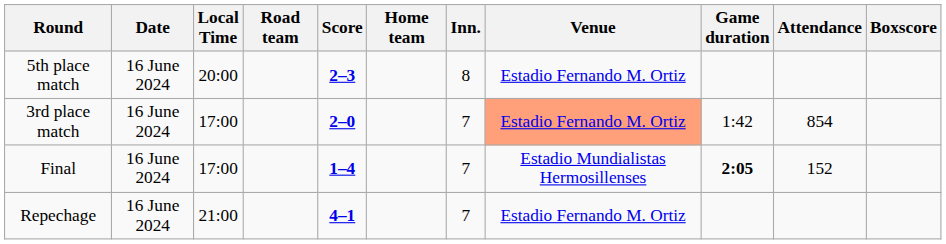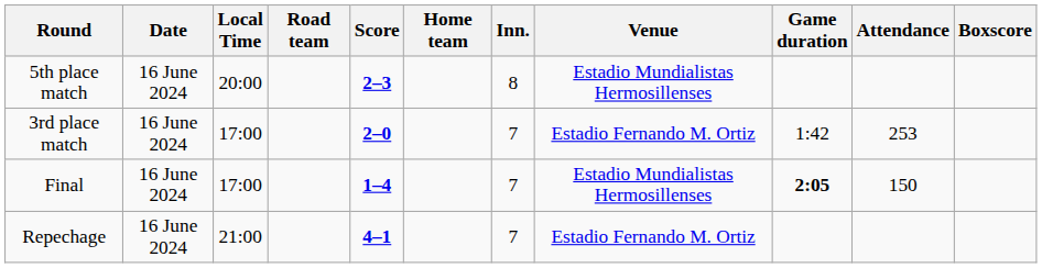 <table class="wikitable" style="text-align:center">
 <tr>
 <th>Round</th>
 <th>Date</th>
 <th>Local<br>Time</th>
 <th>Road team</th>
 <th>Score</th>
 <th>Home team</th>
 <th>Inn.</th>
 <th>Venue</th>
 <th>Game<br>duration</th>
 <th>Attendance</th>
 <th>Boxscore</th>
 </tr>
 <tr>
 <td>5th place match</td>
 <td>16 June 2024</td>
 <td>20:00</td>
 <td align=right></td>
 <td><strong><a href='#'>2–3</a></strong></td>
 <td align=left><strong></strong></td>
 <td>8</td>
-<td><a href='#'>Estadio Fernando M. Ortiz</a></td>
+<td><a href='#'>Estadio Mundialistas Hermosillenses</a></td>
 <td></td>
 <td></td>
 <td></td>
 </tr>
 <tr>
 <td>3rd place match</td>
 <td>16 June 2024</td>
 <td>17:00</td>
 <td align=right></td>
 <td><a href='#'><strong>2–0</strong></a></td>
 <td align=left><strong></strong></td>
 <td>7</td>
-<td style="background: lightsalmon;"><a href='#'>Estadio Fernando M. Ortiz</a></td>
+<td><a href='#'>Estadio Fernando M. Ortiz</a></td>
 <td>1:42</td>
-<td>854</td>
+<td>253</td>
 <td></td>
 </tr>
 <tr>
 <td>Final</td>
 <td>16 June 2024</td>
 <td>17:00</td>
 <td align=right><strong></strong></td>
 <td><a href='#'><strong>1–4</strong></a></td>
 <td align=left></td>
 <td>7</td>
 <td><a href='#'>Estadio Mundialistas Hermosillenses</a></td>
 <td><strong>2:05</strong></td>
-<td>152</td>
+<td>150</td>
 <td></td>
 </tr>
 <tr>
 <td>Repechage</td>
 <td>16 June 2024</td>
 <td>21:00</td>
 <td align=right><strong></strong></td>
 <td><strong><a href='#'>4–1</a></strong></td>
 <td align=left></td>
 <td>7</td>
 <td><a href='#'>Estadio Fernando M. Ortiz</a></td>
 <td></td>
 <td></td>
 <td></td>
 </tr>
 </table>
